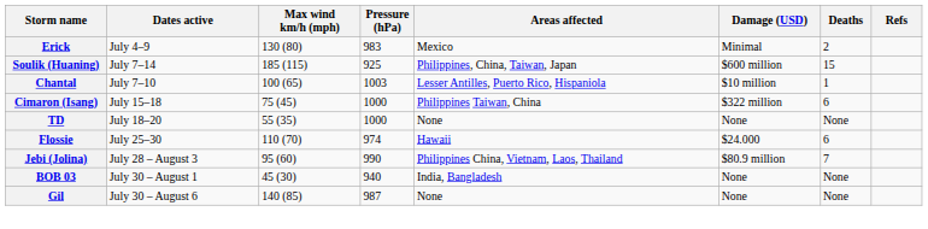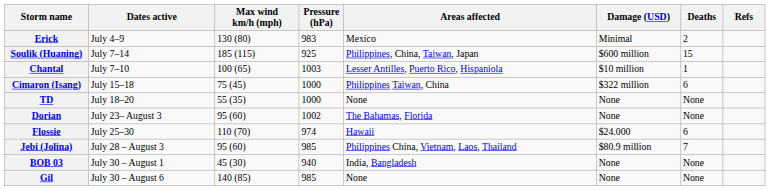 <table class="wikitable sortable">
 <tr>
 <th width="10%"><strong>Storm name</strong></th>
 <th width="15%"><strong>Dates active</strong></th>
 <th width="10%"><strong>Max wind<br>km/h (mph)</strong></th>
 <th width="5%">Pressure<br>(hPa)</th>
 <th width="30%"><strong>Areas affected</strong></th>
 <th width="10%"><strong>Damage (<a href='#'>USD</a>)</strong></th>
 <th width="5%"><strong>Deaths</strong></th>
 <th width="5%"><strong>Refs</strong></th>
 </tr>
 <tr>
 <th><a href='#'>Erick</a></th>
 <td>July 4–9</td>
 <td>130 (80)</td>
 <td>983</td>
 <td>Mexico</td>
 <td>Minimal</td>
 <td>2</td>
 <td></td>
 </tr>
 <tr>
 <th><a href='#'>Soulik (Huaning)</a></th>
 <td>July 7–14</td>
 <td>185 (115)</td>
 <td>925</td>
 <td><a href='#'>Philippines</a>, China, <a href='#'>Taiwan</a>, Japan</td>
 <td>$600 million</td>
 <td>15</td>
 <td></td>
 </tr>
 <tr>
 <th><a href='#'>Chantal</a></th>
 <td>July 7–10</td>
 <td>100 (65)</td>
 <td>1003</td>
 <td><a href='#'>Lesser Antilles</a>, <a href='#'>Puerto Rico</a>, <a href='#'>Hispaniola</a></td>
 <td>$10 million</td>
 <td>1</td>
 <td></td>
 </tr>
 <tr>
 <th><a href='#'>Cimaron (Isang)</a></th>
 <td>July 15–18</td>
 <td>75 (45)</td>
 <td>1000</td>
 <td><a href='#'>Philippines</a> <a href='#'>Taiwan</a>, China</td>
 <td>$322 million</td>
 <td>6</td>
 <td></td>
 </tr>
 <tr>
 <th><a href='#'>TD</a></th>
 <td>July 18–20</td>
 <td>55 (35)</td>
 <td>1000</td>
 <td>None</td>
 <td>None</td>
 <td>None</td>
 <td></td>
 </tr>
 <tr>
+<th><a href='#'>Dorian</a></th>
+<td>July 23– August 3</td>
+<td>95 (60)</td>
+<td>1002</td>
+<td><a href='#'>The Bahamas</a>, <a href='#'>Florida</a></td>
+<td>None</td>
+<td>None</td>
+<td></td>
+</tr>
+<tr>
 <th><a href='#'>Flossie</a></th>
 <td>July 25–30</td>
 <td>110 (70)</td>
 <td>974</td>
 <td><a href='#'>Hawaii</a></td>
 <td>$24.000</td>
 <td>6</td>
 <td></td>
 </tr>
 <tr>
 <th><a href='#'>Jebi (Jolina)</a></th>
 <td>July 28 – August 3</td>
 <td>95 (60)</td>
-<td>990</td>
+<td>985</td>
 <td><a href='#'>Philippines</a> China, <a href='#'>Vietnam</a>, <a href='#'>Laos</a>, <a href='#'>Thailand</a></td>
 <td>$80.9 million</td>
 <td>7</td>
 <td></td>
 </tr>
 <tr>
 <th><a href='#'>BOB 03</a></th>
 <td>July 30 – August 1</td>
 <td>45 (30)</td>
 <td>940</td>
 <td>India, <a href='#'>Bangladesh</a></td>
 <td>None</td>
 <td>None</td>
 <td></td>
 </tr>
 <tr>
 <th><a href='#'>Gil</a></th>
 <td>July 30 – August 6</td>
 <td>140 (85)</td>
-<td>987</td>
+<td>985</td>
 <td>None</td>
 <td>None</td>
 <td>None</td>
 <td></td>
 </tr>
 </table>
